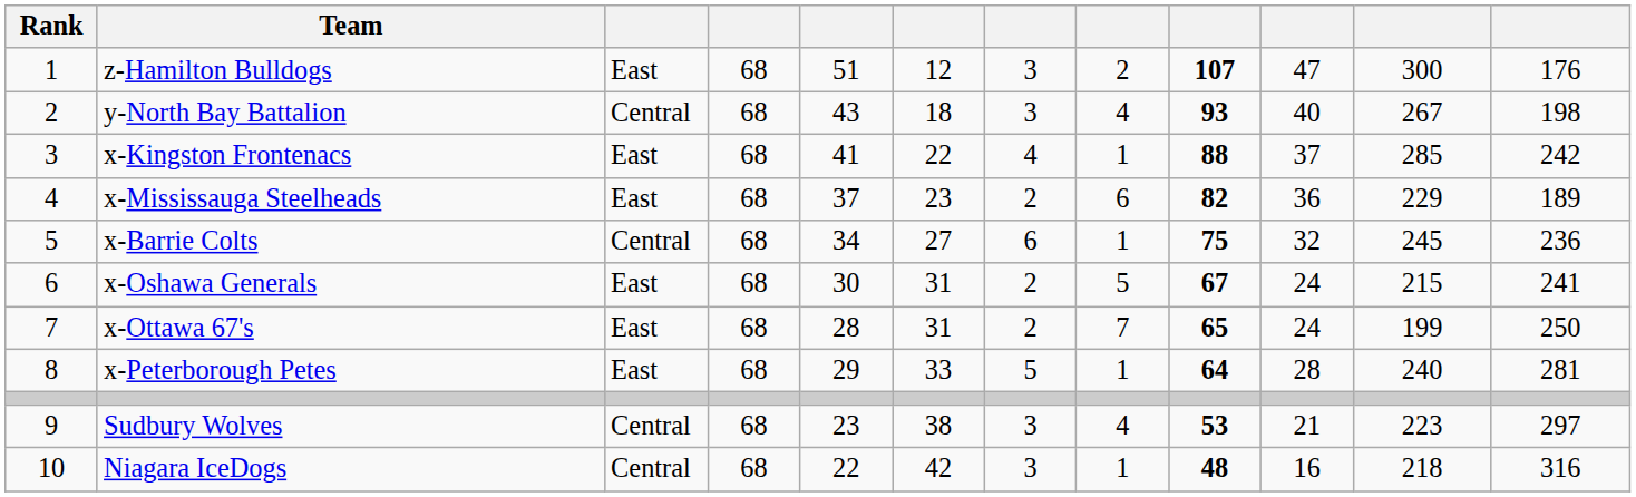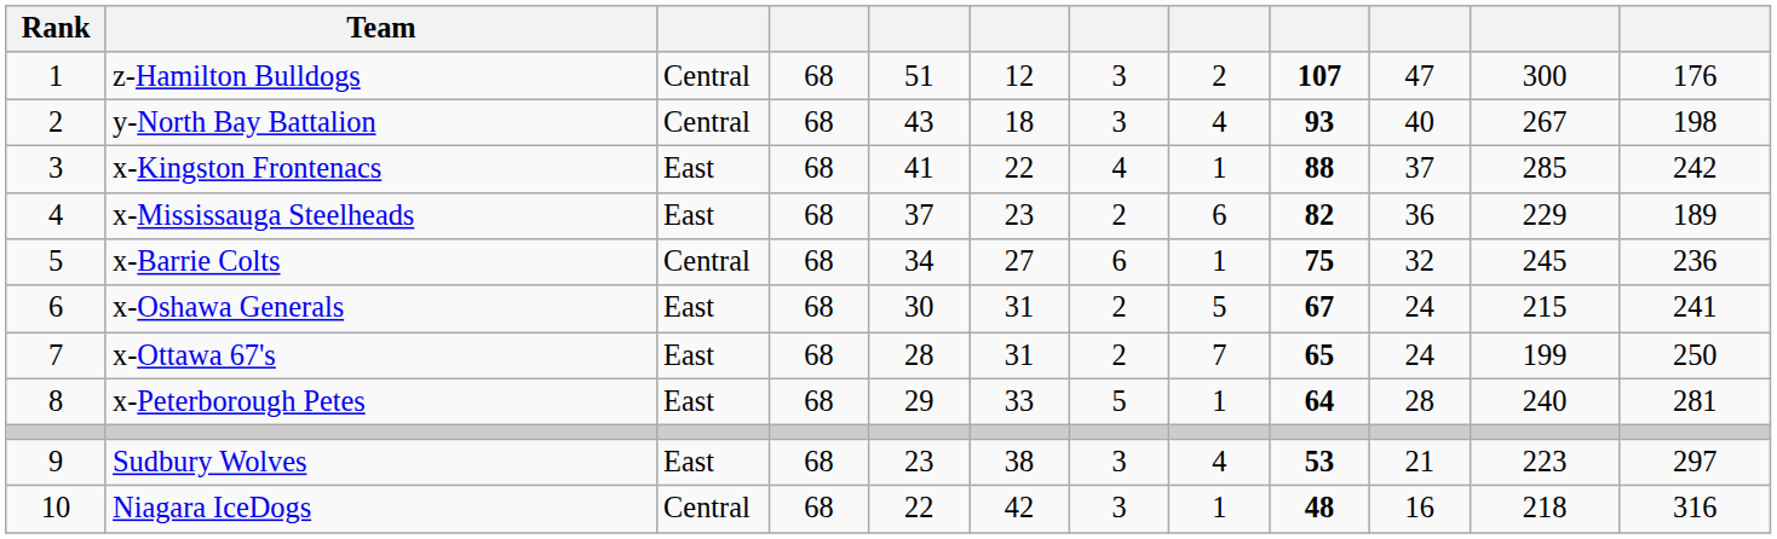 <table class="wikitable sortable" style="text-align:center; width:60em">
 <tr>
 <th width="5%">Rank</th>
 <th width="27.5%">Team</th>
 <th width="5%"></th>
 <th width="5%"></th>
 <th width="5%"></th>
 <th width="5%"></th>
 <th width="5%"></th>
 <th width="5%"></th>
 <th width="5%"></th>
 <th width="5%"></th>
 <th width="7.5%"></th>
 <th width="7.5%"></th>
 </tr>
 <tr>
 <td>1</td>
 <td align=left>z-<a href='#'>Hamilton Bulldogs</a></td>
-<td align=left>East</td>
+<td align=left>Central</td>
 <td>68</td>
 <td>51</td>
 <td>12</td>
 <td>3</td>
 <td>2</td>
 <td><strong>107</strong></td>
 <td>47</td>
 <td>300</td>
 <td>176</td>
 </tr>
 <tr>
 <td>2</td>
 <td align=left>y-<a href='#'>North Bay Battalion</a></td>
 <td align=left>Central</td>
 <td>68</td>
 <td>43</td>
 <td>18</td>
 <td>3</td>
 <td>4</td>
 <td><strong>93</strong></td>
 <td>40</td>
 <td>267</td>
 <td>198</td>
 </tr>
 <tr>
 <td>3</td>
 <td align=left>x-<a href='#'>Kingston Frontenacs</a></td>
 <td align=left>East</td>
 <td>68</td>
 <td>41</td>
 <td>22</td>
 <td>4</td>
 <td>1</td>
 <td><strong>88</strong></td>
 <td>37</td>
 <td>285</td>
 <td>242</td>
 </tr>
 <tr>
 <td>4</td>
 <td align=left>x-<a href='#'>Mississauga Steelheads</a></td>
 <td align=left>East</td>
 <td>68</td>
 <td>37</td>
 <td>23</td>
 <td>2</td>
 <td>6</td>
 <td><strong>82</strong></td>
 <td>36</td>
 <td>229</td>
 <td>189</td>
 </tr>
 <tr>
 <td>5</td>
 <td align=left>x-<a href='#'>Barrie Colts</a></td>
 <td align=left>Central</td>
 <td>68</td>
 <td>34</td>
 <td>27</td>
 <td>6</td>
 <td>1</td>
 <td><strong>75</strong></td>
 <td>32</td>
 <td>245</td>
 <td>236</td>
 </tr>
 <tr>
 <td>6</td>
 <td align=left>x-<a href='#'>Oshawa Generals</a></td>
 <td align=left>East</td>
 <td>68</td>
 <td>30</td>
 <td>31</td>
 <td>2</td>
 <td>5</td>
 <td><strong>67</strong></td>
 <td>24</td>
 <td>215</td>
 <td>241</td>
 </tr>
 <tr>
 <td>7</td>
 <td align=left>x-<a href='#'>Ottawa 67's</a></td>
 <td align=left>East</td>
 <td>68</td>
 <td>28</td>
 <td>31</td>
 <td>2</td>
 <td>7</td>
 <td><strong>65</strong></td>
 <td>24</td>
 <td>199</td>
 <td>250</td>
 </tr>
 <tr>
 <td>8</td>
 <td align=left>x-<a href='#'>Peterborough Petes</a></td>
 <td align=left>East</td>
 <td>68</td>
 <td>29</td>
 <td>33</td>
 <td>5</td>
 <td>1</td>
 <td><strong>64</strong></td>
 <td>28</td>
 <td>240</td>
 <td>281</td>
 </tr>
 <tr style="background-color:#cccccc;">
 <td></td>
 <td></td>
 <td></td>
 <td></td>
 <td></td>
 <td></td>
 <td></td>
 <td></td>
 <td></td>
 <td></td>
 <td></td>
 <td></td>
 </tr>
 <tr>
 <td>9</td>
 <td align=left><a href='#'>Sudbury Wolves</a></td>
-<td align=left>Central</td>
+<td align=left>East</td>
 <td>68</td>
 <td>23</td>
 <td>38</td>
 <td>3</td>
 <td>4</td>
 <td><strong>53</strong></td>
 <td>21</td>
 <td>223</td>
 <td>297</td>
 </tr>
 <tr>
 <td>10</td>
 <td align=left><a href='#'>Niagara IceDogs</a></td>
 <td align=left>Central</td>
 <td>68</td>
 <td>22</td>
 <td>42</td>
 <td>3</td>
 <td>1</td>
 <td><strong>48</strong></td>
 <td>16</td>
 <td>218</td>
 <td>316</td>
 </tr>
 </table>
